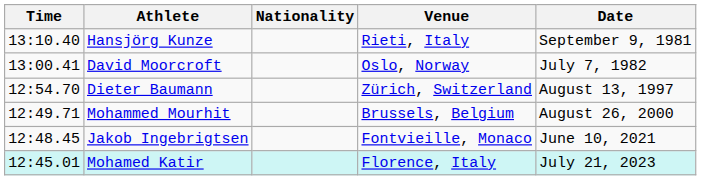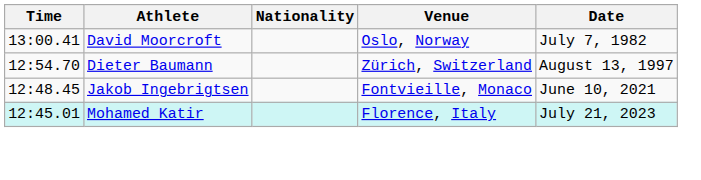 <table class="wikitable" border="1">
 <tr>
 <th>Time</th>
 <th>Athlete</th>
 <th>Nationality</th>
 <th>Venue</th>
 <th>Date</th>
-</tr>
-<tr>
-<td>13:10.40</td>
-<td><a href='#'>Hansjörg Kunze</a></td>
-<td></td>
-<td><a href='#'>Rieti</a>, <a href='#'>Italy</a></td>
-<td>September 9, 1981</td>
 </tr>
 <tr>
 <td>13:00.41</td>
 <td><a href='#'>David Moorcroft</a></td>
 <td></td>
 <td><a href='#'>Oslo</a>, <a href='#'>Norway</a></td>
 <td>July 7, 1982</td>
 </tr>
 <tr>
 <td>12:54.70</td>
 <td><a href='#'>Dieter Baumann</a></td>
 <td></td>
 <td><a href='#'>Zürich</a>, <a href='#'>Switzerland</a></td>
 <td>August 13, 1997</td>
 </tr>
 <tr>
-<td>12:49.71</td>
-<td><a href='#'>Mohammed Mourhit</a></td>
-<td></td>
-<td><a href='#'>Brussels</a>, <a href='#'>Belgium</a></td>
-<td>August 26, 2000</td>
-</tr>
-<tr>
 <td>12:48.45</td>
 <td><a href='#'>Jakob Ingebrigtsen</a></td>
 <td></td>
 <td><a href='#'>Fontvieille</a>, <a href='#'>Monaco</a></td>
 <td>June 10, 2021</td>
 </tr>
 <tr style="background:#cef6f5;">
 <td>12:45.01</td>
 <td><a href='#'>Mohamed Katir</a></td>
 <td></td>
 <td><a href='#'>Florence</a>, <a href='#'>Italy</a></td>
 <td>July 21, 2023</td>
 </tr>
 </table>
